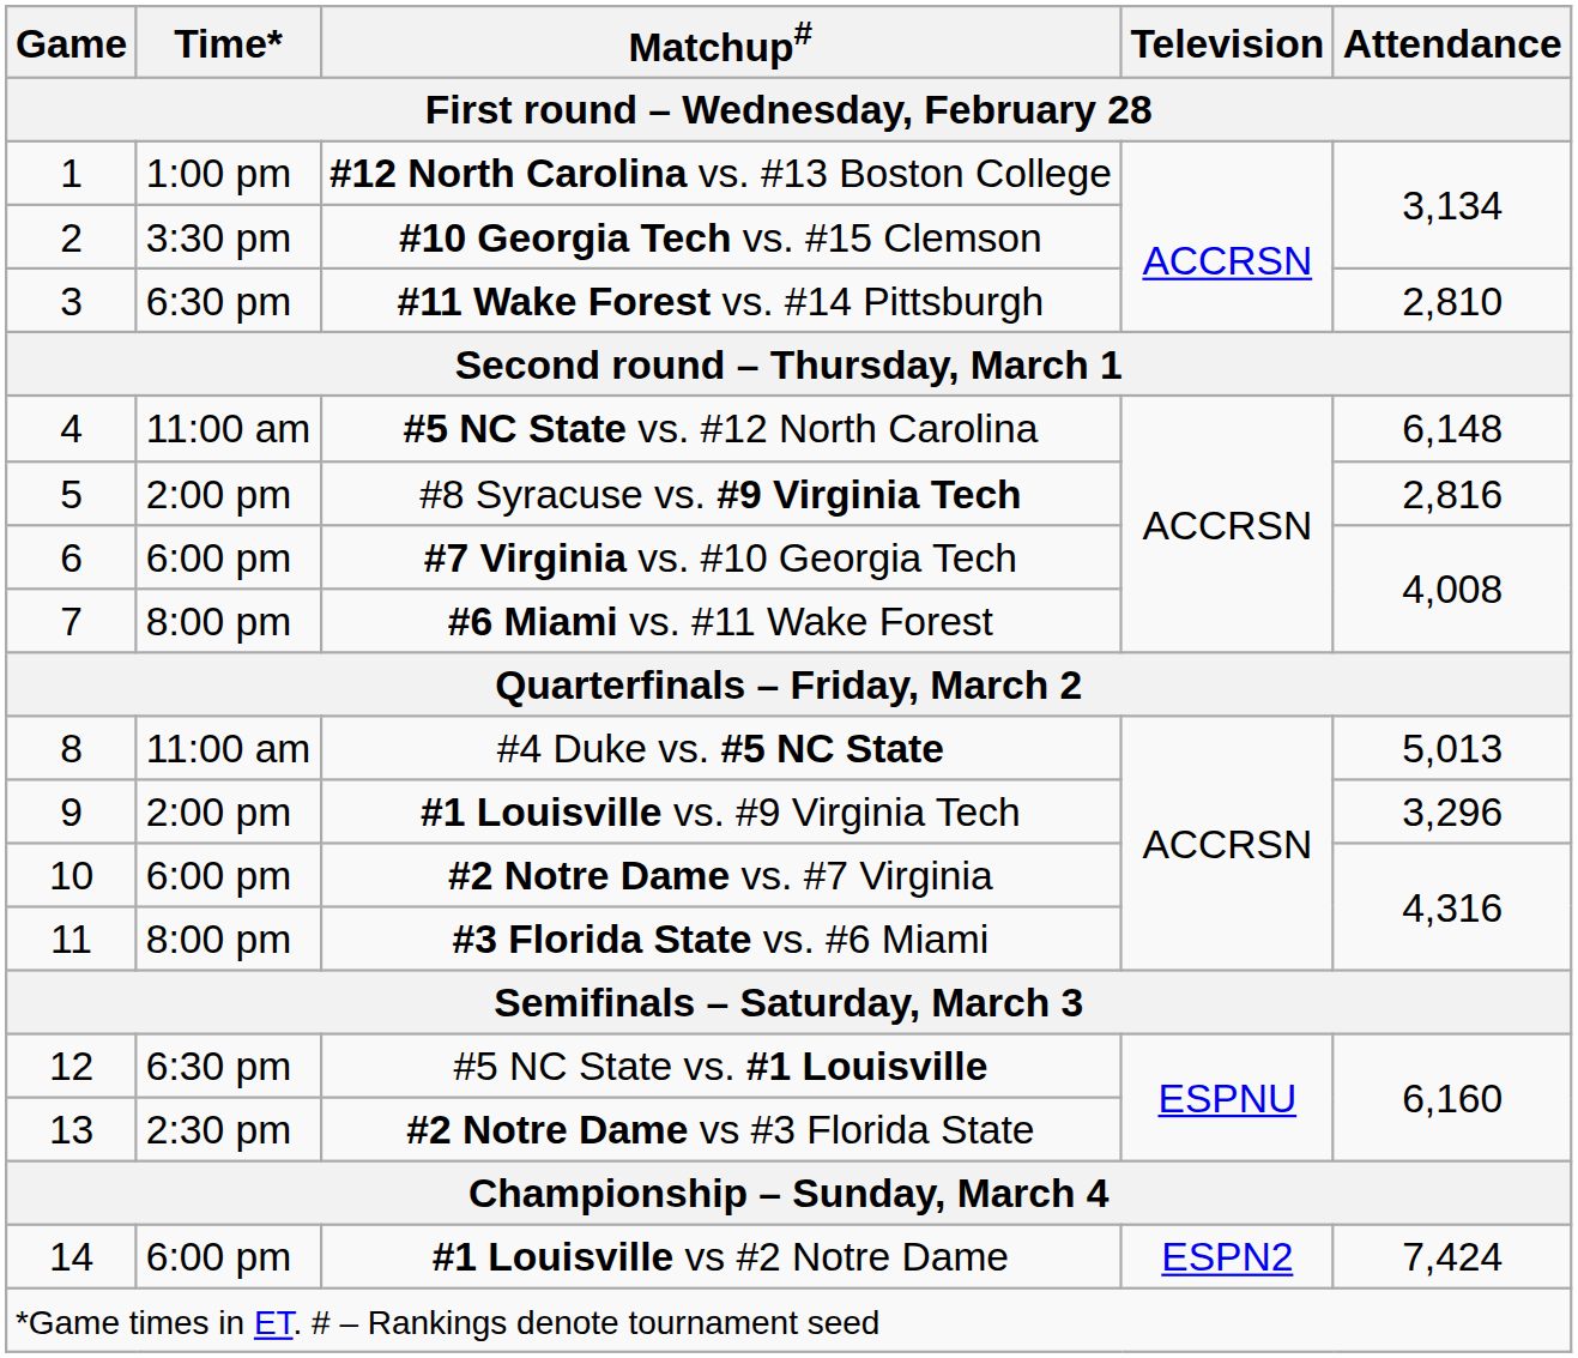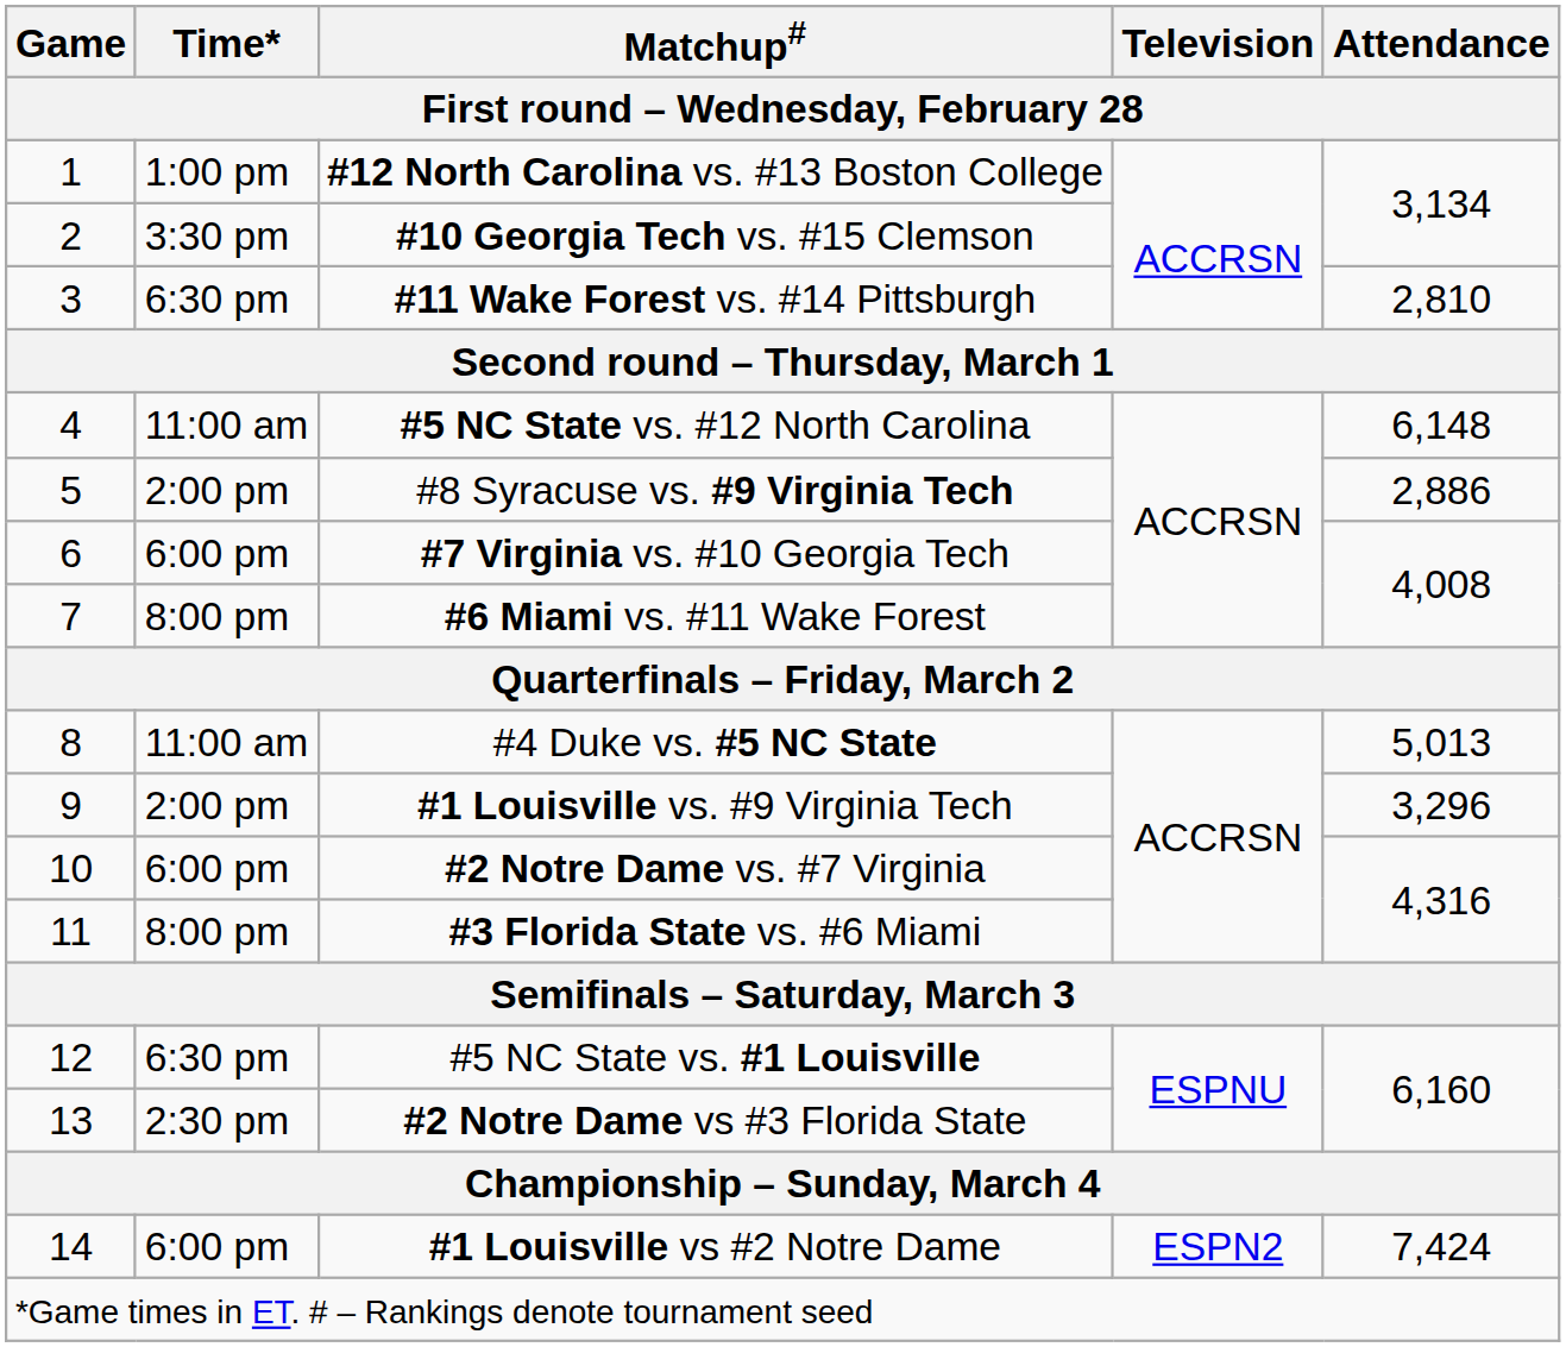 <table class="wikitable" style="font-size: 95%; text-align:center;">
 <tr>
 <th>Game</th>
 <th>Time*</th>
 <th>Matchup<sup>#</sup></th>
 <th>Television</th>
 <th>Attendance</th>
 </tr>
 <tr>
 <th colspan=5>First round – Wednesday, February 28</th>
 </tr>
 <tr>
 <td>1</td>
 <td style="text-align:left;">1:00 pm</td>
 <td><strong>#12 North Carolina</strong> vs. #13 Boston College</td>
 <td rowspan="3"><br> <a href='#'>ACCRSN</a></td>
 <td rowspan="2">3,134</td>
 </tr>
 <tr>
 <td>2</td>
 <td style="text-align:left;">3:30 pm</td>
 <td><strong>#10 Georgia Tech</strong> vs. #15 Clemson</td>
 </tr>
 <tr>
 <td>3</td>
 <td style="text-align:left;">6:30 pm</td>
 <td><strong>#11 Wake Forest</strong> vs. #14 Pittsburgh</td>
 <td>2,810</td>
 </tr>
 <tr>
 <th colspan=5>Second round – Thursday, March 1</th>
 </tr>
 <tr>
 <td>4</td>
 <td style="text-align:left;">11:00 am</td>
 <td><strong>#5 NC State</strong> vs. #12 North Carolina</td>
 <td rowspan="4">ACCRSN</td>
 <td>6,148</td>
 </tr>
 <tr>
 <td>5</td>
 <td style="text-align:left;">2:00 pm</td>
 <td>#8 Syracuse vs. <strong>#9 Virginia Tech</strong></td>
-<td>2,816</td>
+<td>2,886</td>
 </tr>
 <tr>
 <td>6</td>
 <td style="text-align:left;">6:00 pm</td>
 <td><strong>#7 Virginia</strong> vs. #10 Georgia Tech</td>
 <td rowspan="2">4,008</td>
 </tr>
 <tr>
 <td>7</td>
 <td style="text-align:left;">8:00 pm</td>
 <td><strong>#6 Miami</strong> vs. #11 Wake Forest</td>
 </tr>
 <tr>
 <th colspan=5>Quarterfinals – Friday, March 2</th>
 </tr>
 <tr>
 <td>8</td>
 <td style="text-align:left;">11:00 am</td>
 <td>#4 Duke vs. <strong>#5 NC State</strong></td>
 <td rowspan="4">ACCRSN</td>
 <td>5,013</td>
 </tr>
 <tr>
 <td>9</td>
 <td style="text-align:left;">2:00 pm</td>
 <td><strong>#1 Louisville</strong> vs. #9 Virginia Tech</td>
 <td>3,296</td>
 </tr>
 <tr>
 <td>10</td>
 <td style="text-align:left;">6:00 pm</td>
 <td><strong>#2 Notre Dame</strong> vs. #7 Virginia</td>
 <td rowspan="2">4,316</td>
 </tr>
 <tr>
 <td>11</td>
 <td style="text-align:left;">8:00 pm</td>
 <td><strong>#3 Florida State</strong> vs. #6 Miami</td>
 </tr>
 <tr>
 <th colspan=5>Semifinals – Saturday, March 3</th>
 </tr>
 <tr>
 <td>12</td>
 <td style="text-align:left;">6:30 pm</td>
 <td>#5 NC State vs. <strong>#1 Louisville</strong></td>
 <td rowspan="2"><a href='#'>ESPNU</a></td>
 <td rowspan="2">6,160</td>
 </tr>
 <tr>
 <td>13</td>
 <td style="text-align:left;">2:30 pm</td>
 <td><strong>#2 Notre Dame</strong> vs #3 Florida State</td>
 </tr>
 <tr>
 <th colspan=5>Championship – Sunday, March 4</th>
 </tr>
 <tr>
 <td>14</td>
 <td style="text-align:left;">6:00 pm</td>
 <td><strong>#1 Louisville</strong> vs #2 Notre Dame</td>
 <td><a href='#'>ESPN2</a></td>
 <td>7,424</td>
 </tr>
 <tr>
 <td colspan="5" style="text-align:left;"><small>*Game times in <a href='#'>ET</a>. # – Rankings denote tournament seed</small></td>
 </tr>
 </table>
